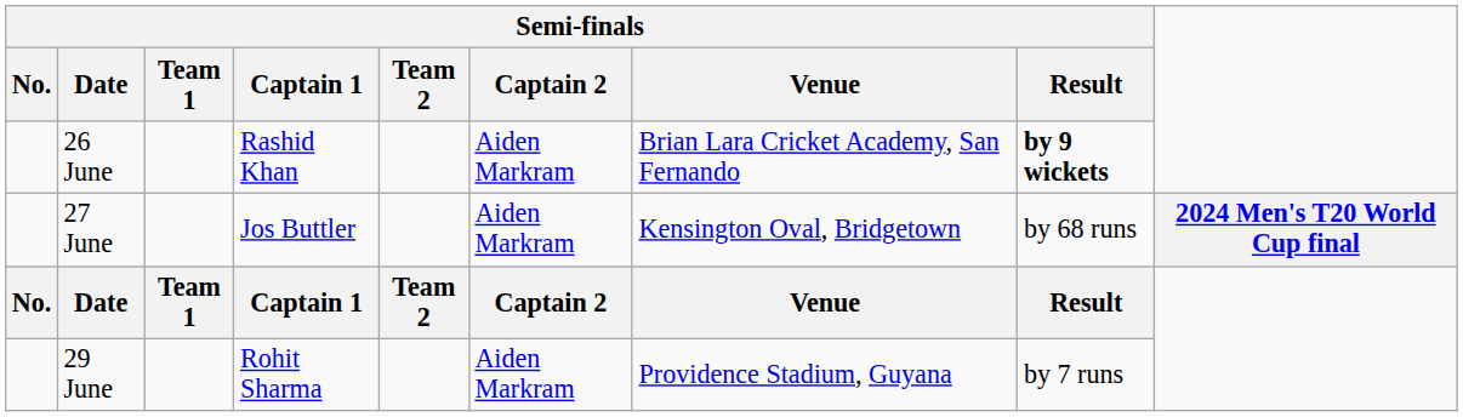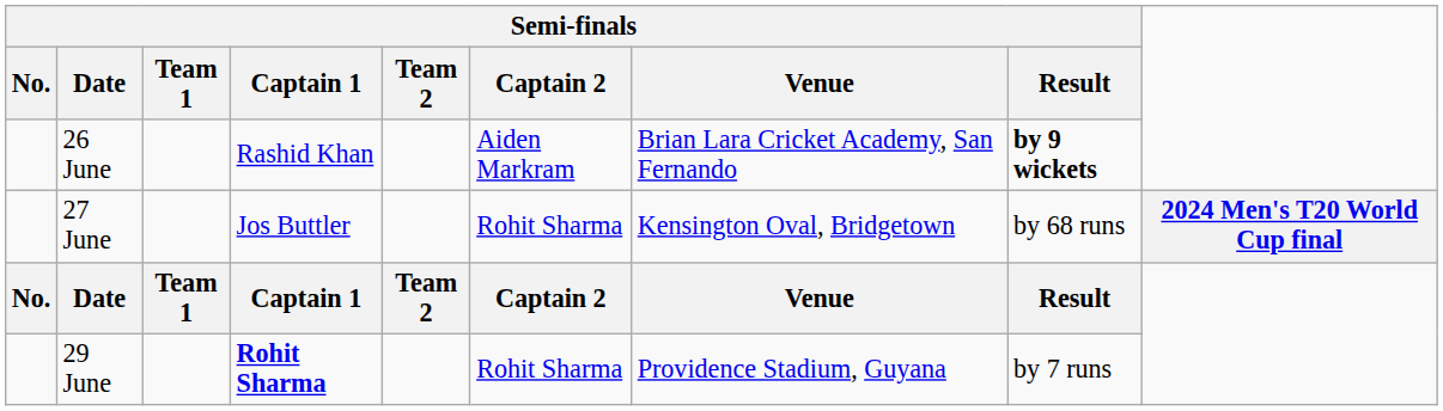 <table class="wikitable">
 <tr>
 <th colspan="8">Semi-finals</th>
 </tr>
 <tr>
 <th scope=col>No.</th>
 <th scope=col>Date</th>
 <th scope=col>Team 1</th>
 <th scope=col>Captain 1</th>
 <th scope=col>Team 2</th>
 <th scope=col>Captain 2</th>
 <th scope=col>Venue</th>
 <th scope=col>Result</th>
 </tr>
 <tr>
 <td></td>
 <td>26 June</td>
 <td></td>
 <td><a href='#'>Rashid Khan</a></td>
 <td></td>
 <td><a href='#'>Aiden Markram</a></td>
 <td><a href='#'>Brian Lara Cricket Academy</a>, <a href='#'>San Fernando</a></td>
 <td><strong> by 9 wickets</strong></td>
 </tr>
 <tr>
 <td></td>
 <td>27 June</td>
 <td></td>
 <td><a href='#'>Jos Buttler</a></td>
 <td></td>
-<td><a href='#'>Aiden Markram</a></td>
+<td><a href='#'>Rohit Sharma</a></td>
 <td><a href='#'>Kensington Oval</a>, <a href='#'>Bridgetown</a></td>
 <td> by 68 runs</td>
 <th colspan="8"><a href='#'>2024 Men's T20 World Cup final</a></th>
 </tr>
 <tr>
 <th scope=col>No.</th>
 <th scope=col>Date</th>
 <th scope=col>Team 1</th>
 <th scope=col>Captain 1</th>
 <th scope=col>Team 2</th>
 <th scope=col>Captain 2</th>
 <th scope=col>Venue</th>
 <th scope=col>Result</th>
 </tr>
 <tr>
 <td></td>
 <td>29 June</td>
 <td></td>
+<td><strong><a href='#'>Rohit Sharma</a></strong></td>
+<td></td>
 <td><a href='#'>Rohit Sharma</a></td>
-<td></td>
-<td><a href='#'>Aiden Markram</a></td>
 <td><a href='#'>Providence Stadium</a>, <a href='#'>Guyana</a></td>
 <td> by 7 runs</td>
 </tr>
 </table>
